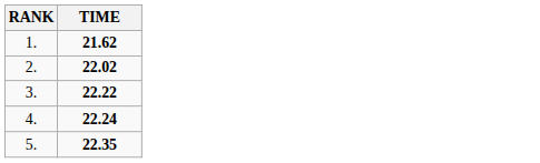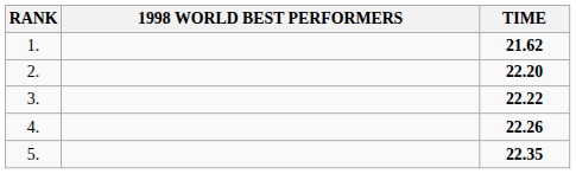 <table class="wikitable" style="border-collapse: collapse; font-size: 90%;">
 <tr>
 <th>RANK</th>
+<th align="center" style="width: 25em">1998 WORLD BEST PERFORMERS</th>
 <th align="center" style="width: 5em">TIME</th>
 </tr>
 <tr>
 <td align="center">1.</td>
+<td></td>
 <td align="center"><strong>21.62</strong></td>
 </tr>
 <tr>
 <td align="center">2.</td>
-<td align="center"><strong>22.02</strong></td>
+<td></td>
+<td align="center"><strong>22.20</strong></td>
 </tr>
 <tr>
 <td align="center">3.</td>
+<td></td>
 <td align="center"><strong>22.22</strong></td>
 </tr>
 <tr>
 <td align="center">4.</td>
-<td align="center"><strong>22.24</strong></td>
+<td></td>
+<td align="center"><strong>22.26</strong></td>
 </tr>
 <tr>
 <td align="center">5.</td>
+<td></td>
 <td align="center"><strong>22.35</strong></td>
 </tr>
 </table>
